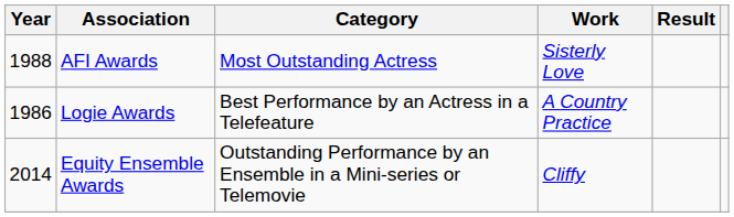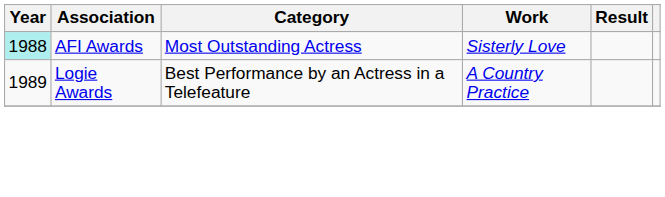 <table class="wikitable">
 <tr>
 <th>Year</th>
 <th>Association</th>
 <th>Category</th>
 <th>Work</th>
 <th>Result</th>
 <th></th>
 </tr>
 <tr>
-<td>1988</td>
+<td style="background: paleturquoise;">1988</td>
 <td><a href='#'>AFI Awards</a></td>
 <td><a href='#'>Most Outstanding Actress</a></td>
 <td><em><a href='#'>Sisterly Love</a></em></td>
 <td></td>
 <td style="text-align:center;"></td>
 </tr>
 <tr>
-<td>1986</td>
+<td>1989</td>
 <td><a href='#'>Logie Awards</a></td>
 <td>Best Performance by an Actress in a Telefeature</td>
 <td><em><a href='#'>A Country Practice</a></em></td>
 <td></td>
 <td style="text-align:center;"></td>
 </tr>
 <tr>
-<td>2014</td>
-<td><a href='#'>Equity Ensemble Awards</a></td>
-<td>Outstanding Performance by an Ensemble in a Mini-series or Telemovie</td>
-<td><em><a href='#'>Cliffy</a></em></td>
-<td></td>
-<td style="text-align:center;"></td>
-</tr>
-<tr>
 </tr>
 </table>
